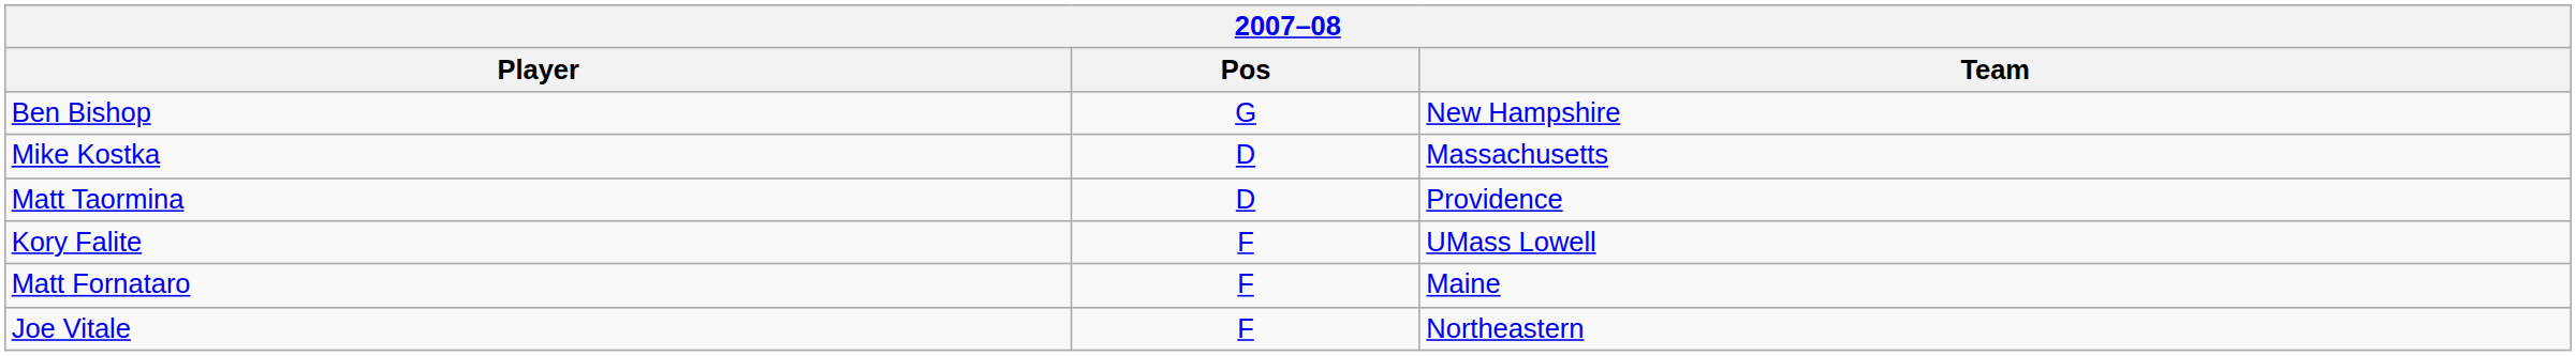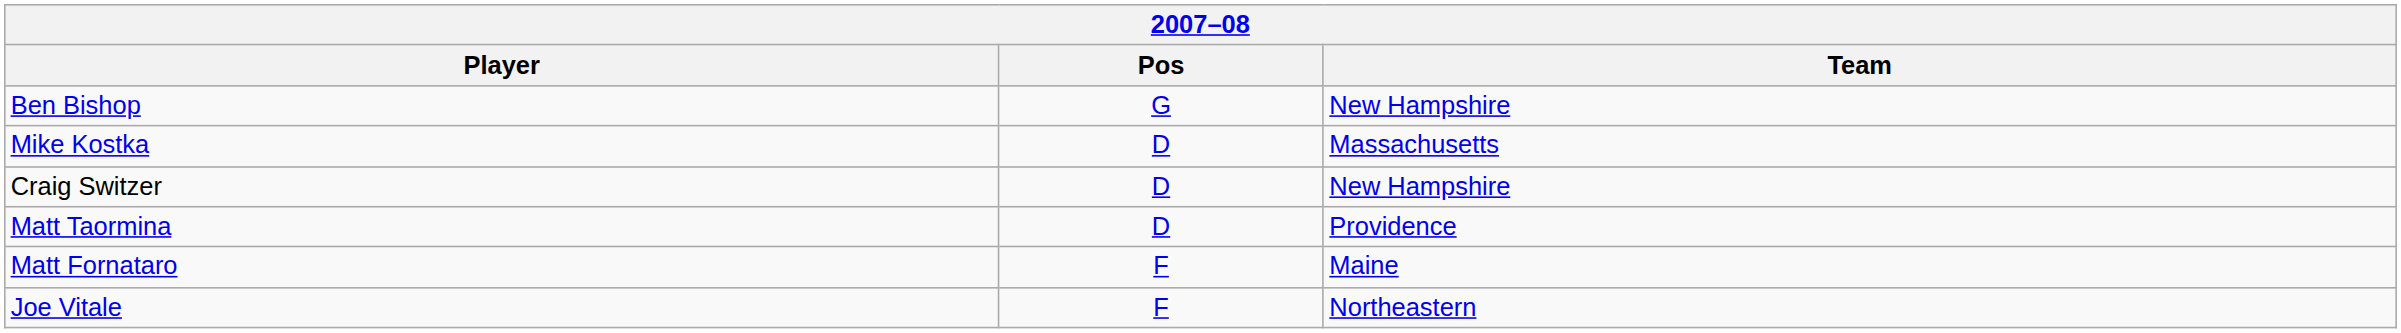 <table class="wikitable" width=95%>
 <tr>
 <th colspan=3><a href='#'>2007–08</a></th>
 </tr>
 <tr>
 <th>Player</th>
 <th>Pos</th>
 <th>Team</th>
 </tr>
 <tr>
 <td><a href='#'>Ben Bishop</a></td>
 <td align=center><a href='#'>G</a></td>
 <td><a href='#'>New Hampshire</a></td>
 </tr>
 <tr>
 <td><a href='#'>Mike Kostka</a></td>
 <td align=center><a href='#'>D</a></td>
 <td><a href='#'>Massachusetts</a></td>
 </tr>
 <tr>
+<td>Craig Switzer</td>
+<td align=center><a href='#'>D</a></td>
+<td><a href='#'>New Hampshire</a></td>
+</tr>
+<tr>
 <td><a href='#'>Matt Taormina</a></td>
 <td align=center><a href='#'>D</a></td>
 <td><a href='#'>Providence</a></td>
-</tr>
-<tr>
-<td><a href='#'>Kory Falite</a></td>
-<td align=center><a href='#'>F</a></td>
-<td><a href='#'>UMass Lowell</a></td>
 </tr>
 <tr>
 <td><a href='#'>Matt Fornataro</a></td>
 <td align=center><a href='#'>F</a></td>
 <td><a href='#'>Maine</a></td>
 </tr>
 <tr>
 <td><a href='#'>Joe Vitale</a></td>
 <td align=center><a href='#'>F</a></td>
 <td><a href='#'>Northeastern</a></td>
 </tr>
 </table>
